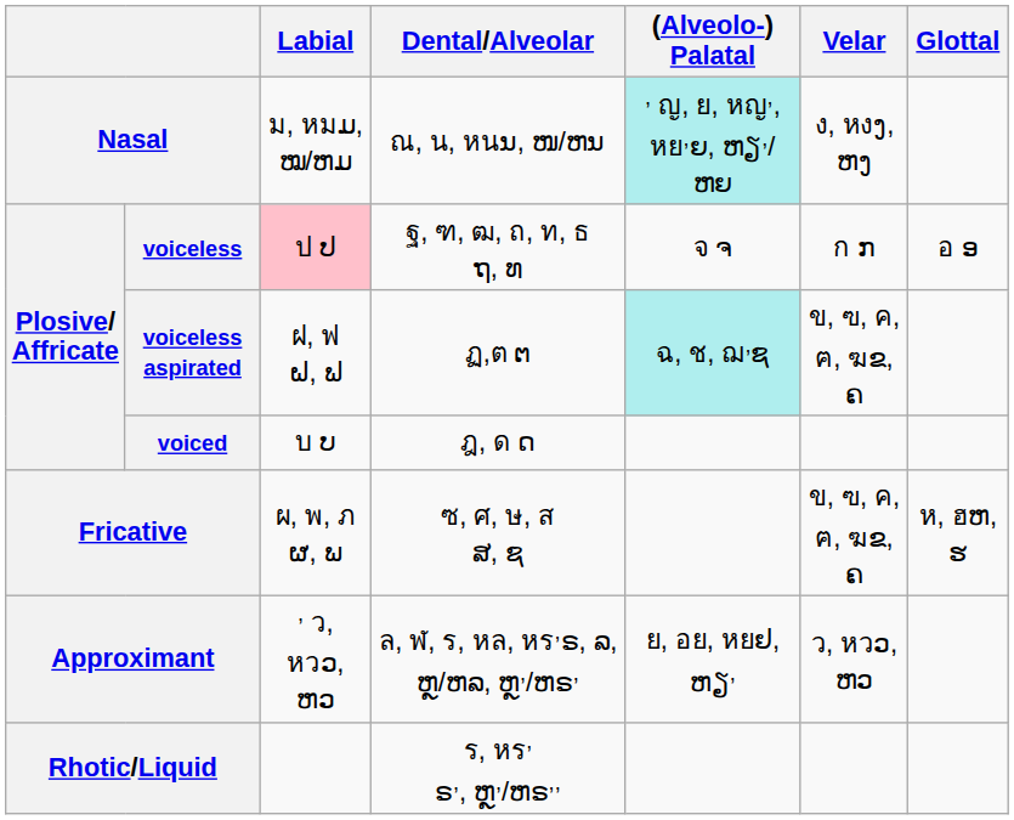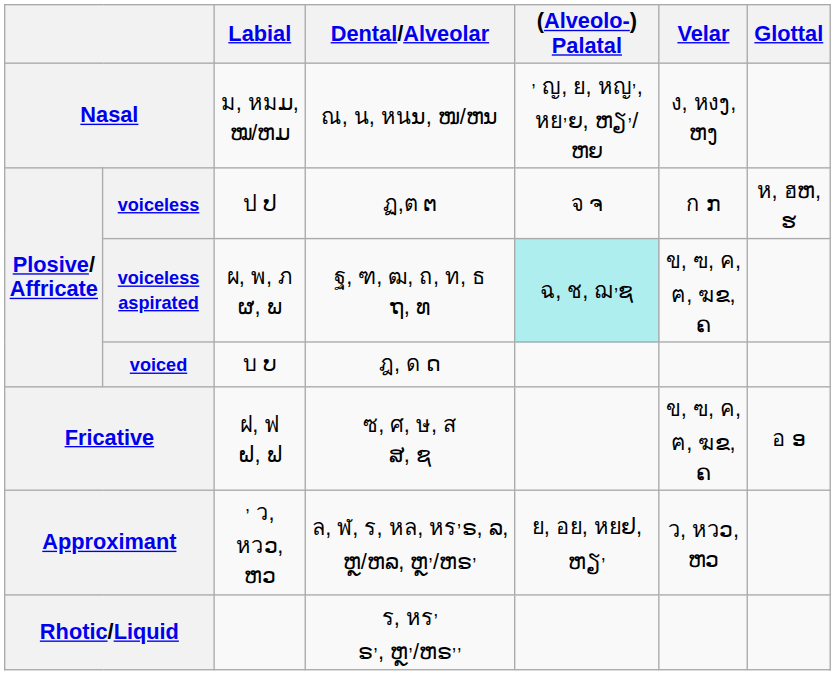 <table class="wikitable" style="text-align:center;">
 <tr>
 <th colspan="2"></th>
 <th><a href='#'>Labial</a></th>
 <th><a href='#'>Dental</a>/<a href='#'>Alveolar</a></th>
 <th>(<a href='#'>Alveolo-</a>) <a href='#'>Palatal</a></th>
 <th><a href='#'>Velar</a></th>
 <th><a href='#'>Glottal</a></th>
 </tr>
 <tr>
 <th colspan="2"><a href='#'>Nasal</a></th>
 <td> ม, หมມ, ໝ/ຫມ</td>
 <td> ณ, น, หนນ, ໜ/ຫນ</td>
-<td style="background: paleturquoise;"><sup>,</sup> ญ, ย, หญ<sup>,</sup>, หย<sup>,</sup>ຍ, ຫຽ<sup>,</sup>/ຫຍ</td>
+<td><sup>,</sup> ญ, ย, หญ<sup>,</sup>, หย<sup>,</sup>ຍ, ຫຽ<sup>,</sup>/ຫຍ</td>
 <td> ง, หงງ, ຫງ</td>
 <td></td>
 </tr>
 <tr>
 <th rowspan="3"><a href='#'>Plosive</a>/<br><a href='#'>Affricate</a></th>
 <th><small><a href='#'>voiceless</a></small></th>
-<td style="background: pink;"> ป ປ</td>
-<td> ฐ, ฑ, ฒ, ถ, ท, ธ<br>ຖ, ທ</td>
+<td> ป ປ</td>
+<td> ฏ,ต ຕ</td>
 <td> จ ຈ</td>
 <td> ก ກ</td>
-<td> อ ອ</td>
+<td> ห, ฮຫ, ຮ</td>
 </tr>
 <tr>
 <th><small><a href='#'>voiceless</a> <a href='#'>aspirated</a></small></th>
-<td> ฝ, ฟ<br>ຝ, ຟ</td>
-<td> ฏ,ต ຕ</td>
+<td> ผ, พ, ภ<br>ຜ, ພ</td>
+<td> ฐ, ฑ, ฒ, ถ, ท, ธ<br>ຖ, ທ</td>
 <td style="background: paleturquoise;"> ฉ, ช, ฌ<sup>,</sup>ຊ</td>
 <td> ข, ฃ, ค, ฅ, ฆຂ, ຄ</td>
 <td></td>
 </tr>
 <tr>
 <th><small><a href='#'>voiced</a></small></th>
 <td> บ ບ</td>
 <td> ฎ, ด ດ</td>
 <td></td>
 <td></td>
 <td></td>
 </tr>
 <tr>
 <th colspan="2"><a href='#'>Fricative</a></th>
-<td> ผ, พ, ภ<br>ຜ, ພ</td>
+<td> ฝ, ฟ<br>ຝ, ຟ</td>
 <td> ซ, ศ, ษ, ส<br>ສ, ຊ</td>
 <td></td>
 <td> ข, ฃ, ค, ฅ, ฆຂ, ຄ</td>
-<td> ห, ฮຫ, ຮ</td>
+<td> อ ອ</td>
 </tr>
 <tr>
 <th colspan="2"><a href='#'>Approximant</a></th>
 <td><sup>,</sup> ว, หวວ, ຫວ</td>
 <td> ล, ฬ, ร, หล, หร<sup>,</sup>ຣ, ລ, ຫຼ/ຫລ, ຫຼ<sup>,</sup>/ຫຣ<sup>,</sup></td>
 <td> ย, อย, หยຢ, ຫຽ<sup>,</sup></td>
 <td> ว, หวວ, ຫວ</td>
 <td></td>
 </tr>
 <tr>
 <th colspan="2"><a href='#'>Rhotic</a>/<a href='#'>Liquid</a></th>
 <td></td>
 <td> ร, หร<sup>,</sup><br>ຣ<sup>,</sup>, ຫຼ<sup>,</sup>/ຫຣ<sup>,</sup><sup>,</sup></td>
 <td></td>
 <td></td>
 <td></td>
 </tr>
 </table>
